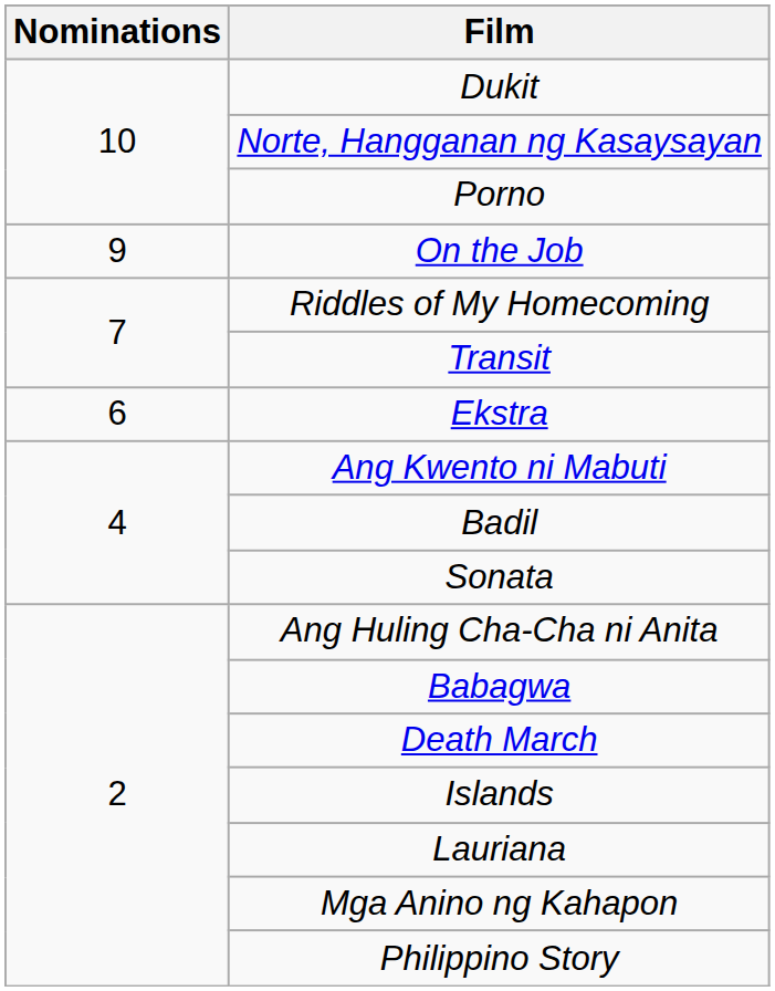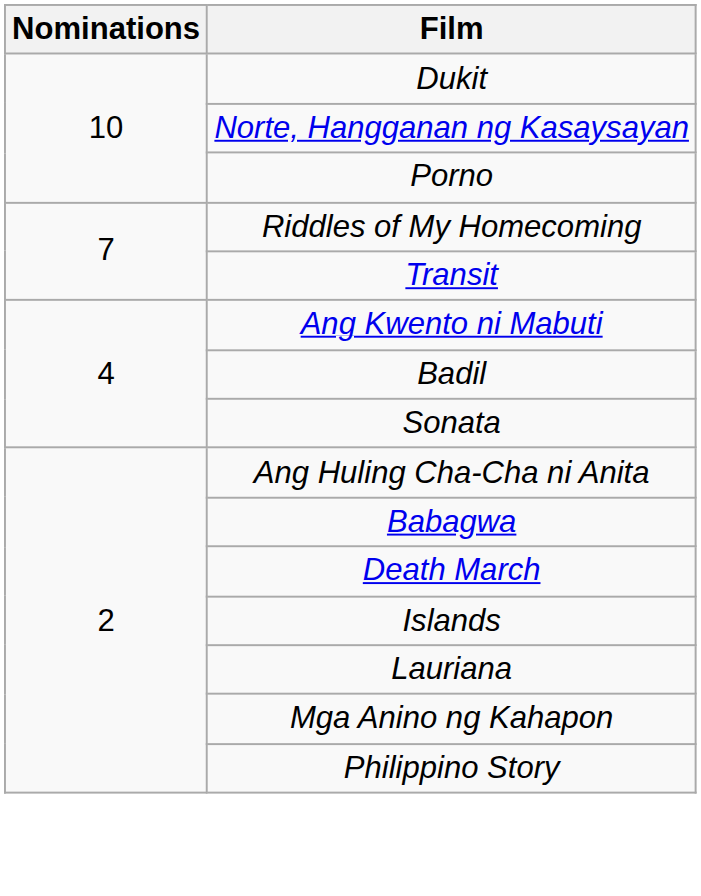 <table class="wikitable" style="text-align:center;">
 <tr>
 <th scope="col" width="55">Nominations</th>
 <th scope="col" align="center">Film</th>
 </tr>
 <tr>
 <td rowspan=3 style="text-align:center">10</td>
 <td><em>Dukit</em></td>
 </tr>
 <tr>
 <td><em><a href='#'>Norte, Hangganan ng Kasaysayan</a></em></td>
 </tr>
 <tr>
 <td><em>Porno</em></td>
 </tr>
 <tr>
-<td style="text-align:center">9</td>
-<td><em><a href='#'>On the Job</a></em></td>
-</tr>
-<tr>
 <td rowspan=2 style="text-align:center">7</td>
 <td><em>Riddles of My Homecoming</em></td>
 </tr>
 <tr>
 <td><em><a href='#'>Transit</a></em></td>
-</tr>
-<tr>
-<td style="text-align:center">6</td>
-<td><em><a href='#'>Ekstra</a></em></td>
 </tr>
 <tr>
 <td rowspan=3 style="text-align:center">4</td>
 <td><em><a href='#'>Ang Kwento ni Mabuti</a></em></td>
 </tr>
 <tr>
 <td><em>Badil</em></td>
 </tr>
 <tr>
 <td><em>Sonata</em></td>
 </tr>
 <tr>
 <td rowspan=7 style="text-align:center">2</td>
 <td><em>Ang Huling Cha-Cha ni Anita</em></td>
 </tr>
 <tr>
 <td><em><a href='#'>Babagwa</a></em></td>
 </tr>
 <tr>
 <td><em><a href='#'>Death March</a></em></td>
 </tr>
 <tr>
 <td><em>Islands</em></td>
 </tr>
 <tr>
 <td><em>Lauriana</em></td>
 </tr>
 <tr>
 <td><em>Mga Anino ng Kahapon</em></td>
 </tr>
 <tr>
 <td><em>Philippino Story</em></td>
 </tr>
 </table>
